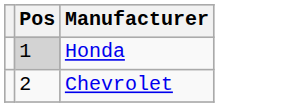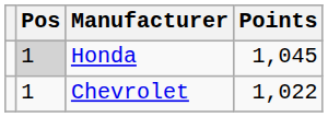 <table class="wikitable" style="font-size: 95%;">
 <tr>
 <th></th>
 <th>Pos</th>
 <th>Manufacturer</th>
+<th>Points</th>
 </tr>
 <tr>
 <td align="left"></td>
 <td style="background: lightgrey;">1</td>
 <td> <a href='#'>Honda</a></td>
+<td align="right">1,045</td>
 </tr>
 <tr>
 <td align="left"></td>
-<td>2</td>
+<td>1</td>
 <td> <a href='#'>Chevrolet</a></td>
+<td align="right">1,022</td>
 </tr>
 </table>
